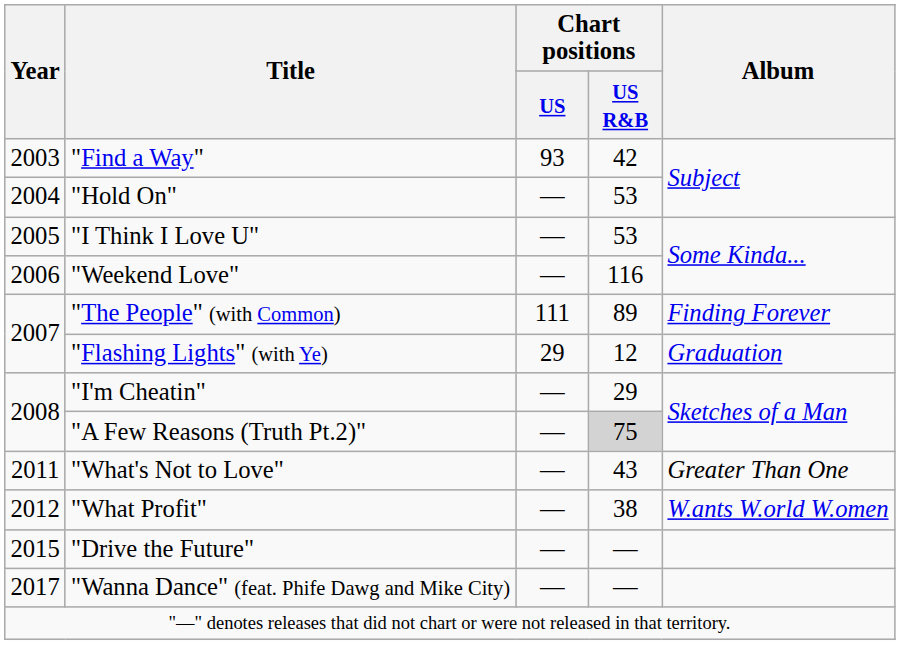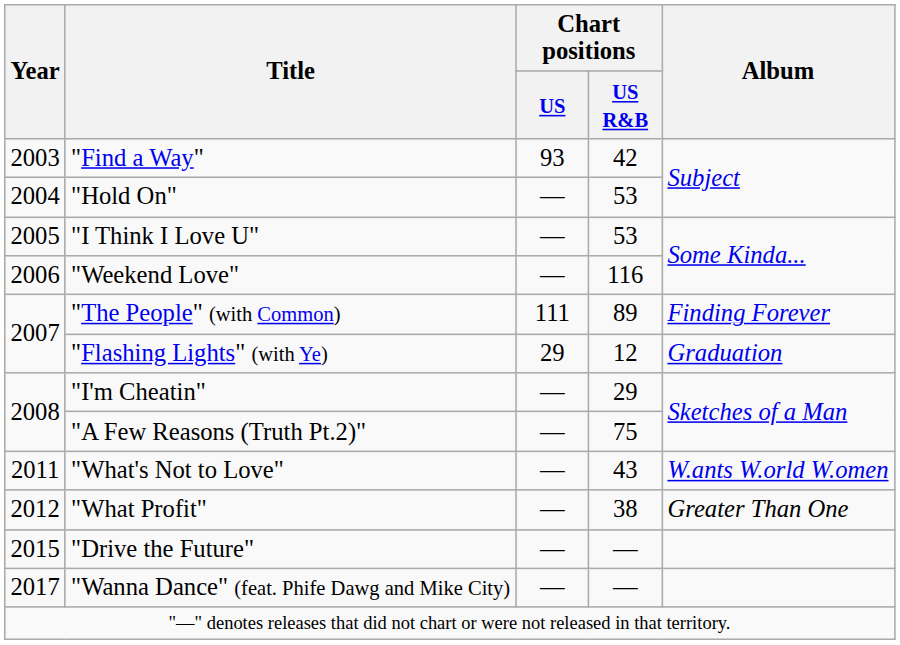 <table class="wikitable">
 <tr>
 <th rowspan="2">Year</th>
 <th rowspan="2">Title</th>
 <th colspan="2">Chart positions</th>
 <th rowspan="2">Album</th>
 </tr>
 <tr>
 <th width="40"><small><a href='#'>US</a></small><br></th>
 <th width="40"><small><a href='#'>US R&B</a></small><br></th>
 </tr>
 <tr>
 <td>2003</td>
 <td>"<a href='#'>Find a Way</a>"</td>
 <td align="center">93</td>
 <td align="center">42</td>
 <td align="left" rowspan="2"><em><a href='#'>Subject</a></em></td>
 </tr>
 <tr>
 <td>2004</td>
 <td>"Hold On"</td>
 <td align="center">—</td>
 <td align="center">53</td>
 </tr>
 <tr>
 <td>2005</td>
 <td>"I Think I Love U"</td>
 <td align="center">—</td>
 <td align="center">53</td>
 <td align="left" rowspan="2"><em><a href='#'>Some Kinda...</a></em></td>
 </tr>
 <tr>
 <td>2006</td>
 <td>"Weekend Love"</td>
 <td align="center">—</td>
 <td align="center">116</td>
 </tr>
 <tr>
 <td align="center" rowspan="2">2007</td>
 <td>"<a href='#'>The People</a>" <small>(with <a href='#'>Common</a>)</small></td>
 <td align="center">111</td>
 <td align="center">89</td>
 <td><em><a href='#'>Finding Forever</a></em></td>
 </tr>
 <tr>
 <td>"<a href='#'>Flashing Lights</a>" <small>(with <a href='#'>Ye</a>)</small></td>
 <td align="center">29</td>
 <td align="center">12</td>
 <td><em><a href='#'>Graduation</a></em></td>
 </tr>
 <tr>
 <td align="center" rowspan="2">2008</td>
 <td>"I'm Cheatin"</td>
 <td align="center">—</td>
 <td align="center">29</td>
 <td align="left" rowspan="2"><em><a href='#'>Sketches of a Man</a></em></td>
 </tr>
 <tr>
 <td>"A Few Reasons (Truth Pt.2)"</td>
 <td align="center">—</td>
-<td align="center" style="background: lightgrey;">75</td>
+<td align="center">75</td>
 </tr>
 <tr>
 <td align="center" rowspan="1">2011</td>
 <td>"What's Not to Love"</td>
 <td align="center">—</td>
 <td align="center">43</td>
-<td><em>Greater Than One</em></td>
+<td><em><a href='#'>W.ants W.orld W.omen</a></em></td>
 </tr>
 <tr>
 <td align="center" rowspan="1">2012</td>
 <td>"What Profit"</td>
 <td align="center">—</td>
 <td align="center">38</td>
-<td><em><a href='#'>W.ants W.orld W.omen</a></em></td>
+<td><em>Greater Than One</em></td>
 </tr>
 <tr>
 <td align="center" rowspan="1">2015</td>
 <td>"Drive the Future"</td>
 <td align="center">—</td>
 <td align="center">—</td>
 <td></td>
 </tr>
 <tr>
 <td>2017</td>
 <td>"Wanna Dance" <small>(feat. Phife Dawg and Mike City)</small></td>
 <td align="center">—</td>
 <td align="center">—</td>
 <td></td>
 </tr>
 <tr>
 <td colspan="6" style="text-align:center; font-size:9pt;">"—" denotes releases that did not chart or were not released in that territory.</td>
 </tr>
 </table>
